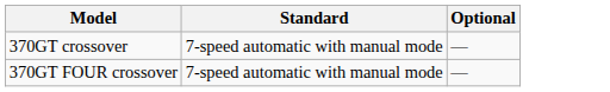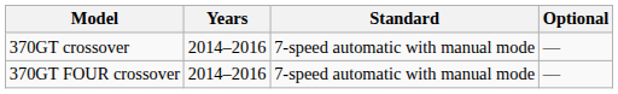 <table class="wikitable">
 <tr>
 <th>Model</th>
+<th>Years</th>
 <th>Standard</th>
 <th>Optional</th>
 </tr>
 <tr>
 <td>370GT crossover</td>
+<td>2014–2016</td>
 <td>7-speed automatic with manual mode</td>
 <td>—</td>
 </tr>
 <tr>
 <td>370GT FOUR crossover</td>
+<td>2014–2016</td>
 <td>7-speed automatic with manual mode</td>
 <td>—</td>
 </tr>
 </table>
